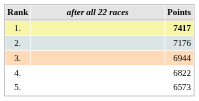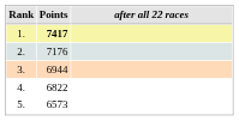 <table cellspacing="1" cellpadding="3" style="border:1px solid #aaa; font-size:86%;">
 <tr style="background:#e4e4e4;">
 <th style="border-bottom:1px solid #aaa; width:10px;">Rank</th>
+<th style="border-bottom:1px solid #aaa; width:20px;">Points</th>
 <th style="border-bottom:1px solid #aaa; width:200px; white-space:nowrap;"><em>after all 22 races</em> </th>
-<th style="border-bottom:1px solid #aaa; width:20px;">Points</th>
 </tr>
 <tr style="background:#f7f6a8;">
 <td style="text-align:center">1.</td>
+<td style="text-align:right"><strong>7417</strong></td>
 <td><strong></strong></td>
-<td style="text-align:right"><strong>7417</strong></td>
 </tr>
 <tr style="background:#dce5e5;">
 <td style="text-align:center">2.</td>
+<td style="text-align:right">7176</td>
 <td></td>
-<td style="text-align:right">7176</td>
 </tr>
 <tr style="background:#ffdab9;">
 <td style="text-align:center">3.</td>
+<td style="text-align:right">6944</td>
 <td></td>
-<td style="text-align:right">6944</td>
 </tr>
 <tr>
 <td style="text-align:center">4.</td>
+<td style="text-align:right">6822</td>
 <td></td>
-<td style="text-align:right">6822</td>
 </tr>
 <tr>
 <td style="text-align:center">5.</td>
+<td style="text-align:right">6573</td>
 <td></td>
-<td style="text-align:right">6573</td>
 </tr>
 </table>
